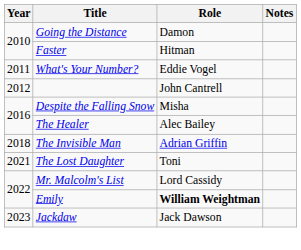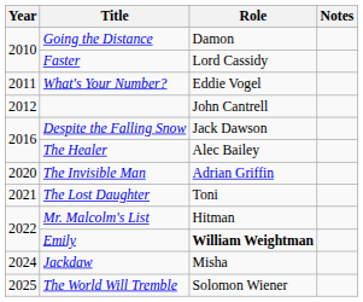 <table class="wikitable sortable">
 <tr>
 <th>Year</th>
 <th>Title</th>
 <th>Role</th>
 <th class="unsortable">Notes</th>
 </tr>
 <tr>
 <td rowspan="2">2010</td>
 <td><em><a href='#'>Going the Distance</a></em></td>
 <td>Damon</td>
 <td></td>
 </tr>
 <tr>
 <td><em><a href='#'>Faster</a></em></td>
-<td>Hitman</td>
+<td>Lord Cassidy</td>
 <td></td>
 </tr>
 <tr>
 <td>2011</td>
 <td><em><a href='#'>What's Your Number?</a></em></td>
 <td>Eddie Vogel</td>
 <td></td>
 </tr>
 <tr>
 <td>2012</td>
 <td><em></em></td>
 <td>John Cantrell</td>
 <td></td>
 </tr>
 <tr>
 <td rowspan="2">2016</td>
 <td><em><a href='#'>Despite the Falling Snow</a></em></td>
-<td>Misha</td>
+<td>Jack Dawson</td>
 <td></td>
 </tr>
 <tr>
 <td><em><a href='#'>The Healer</a></em></td>
 <td>Alec Bailey</td>
 <td></td>
 </tr>
 <tr>
-<td>2018</td>
+<td>2020</td>
 <td><em><a href='#'>The Invisible Man</a></em></td>
 <td><a href='#'>Adrian Griffin</a></td>
 <td></td>
 </tr>
 <tr>
 <td>2021</td>
 <td><em><a href='#'>The Lost Daughter</a></em></td>
 <td>Toni</td>
 <td></td>
 </tr>
 <tr>
 <td rowspan="2">2022</td>
 <td><em><a href='#'>Mr. Malcolm's List</a></em></td>
-<td>Lord Cassidy</td>
+<td>Hitman</td>
 <td></td>
 </tr>
 <tr>
 <td><em><a href='#'>Emily</a></em></td>
 <td><strong>William Weightman</strong></td>
 <td></td>
 </tr>
 <tr>
-<td>2023</td>
+<td>2024</td>
 <td><em><a href='#'>Jackdaw</a></em></td>
-<td>Jack Dawson</td>
+<td>Misha</td>
+<td></td>
+</tr>
+<tr>
+<td>2025</td>
+<td><em><a href='#'>The World Will Tremble</a></em></td>
+<td>Solomon Wiener</td>
 <td></td>
 </tr>
 </table>
